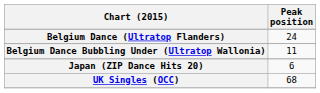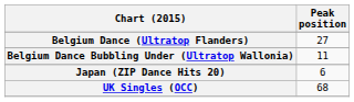 <table class="wikitable sortable plainrowheaders" style="text-align:center">
 <tr>
 <th scope="col">Chart (2015)</th>
 <th scope="col">Peak <br>position</th>
 </tr>
 <tr>
 </tr>
 <tr>
 <th scope="row">Belgium Dance (<a href='#'>Ultratop</a> Flanders)</th>
-<td>24</td>
+<td>27</td>
 </tr>
 <tr>
 </tr>
 <tr>
 <th scope="row">Belgium Dance Bubbling Under (<a href='#'>Ultratop</a> Wallonia)</th>
 <td>11</td>
 </tr>
 <tr>
 </tr>
 <tr>
 </tr>
 <tr>
 <th scope="row">Japan (ZIP Dance Hits 20)</th>
 <td style="text-align:center;">6</td>
 </tr>
 <tr>
 <th scope="row"><a href='#'>UK Singles</a> (<a href='#'>OCC</a>)</th>
 <td>68</td>
 </tr>
 <tr>
 </tr>
 <tr>
 </tr>
 </table>
